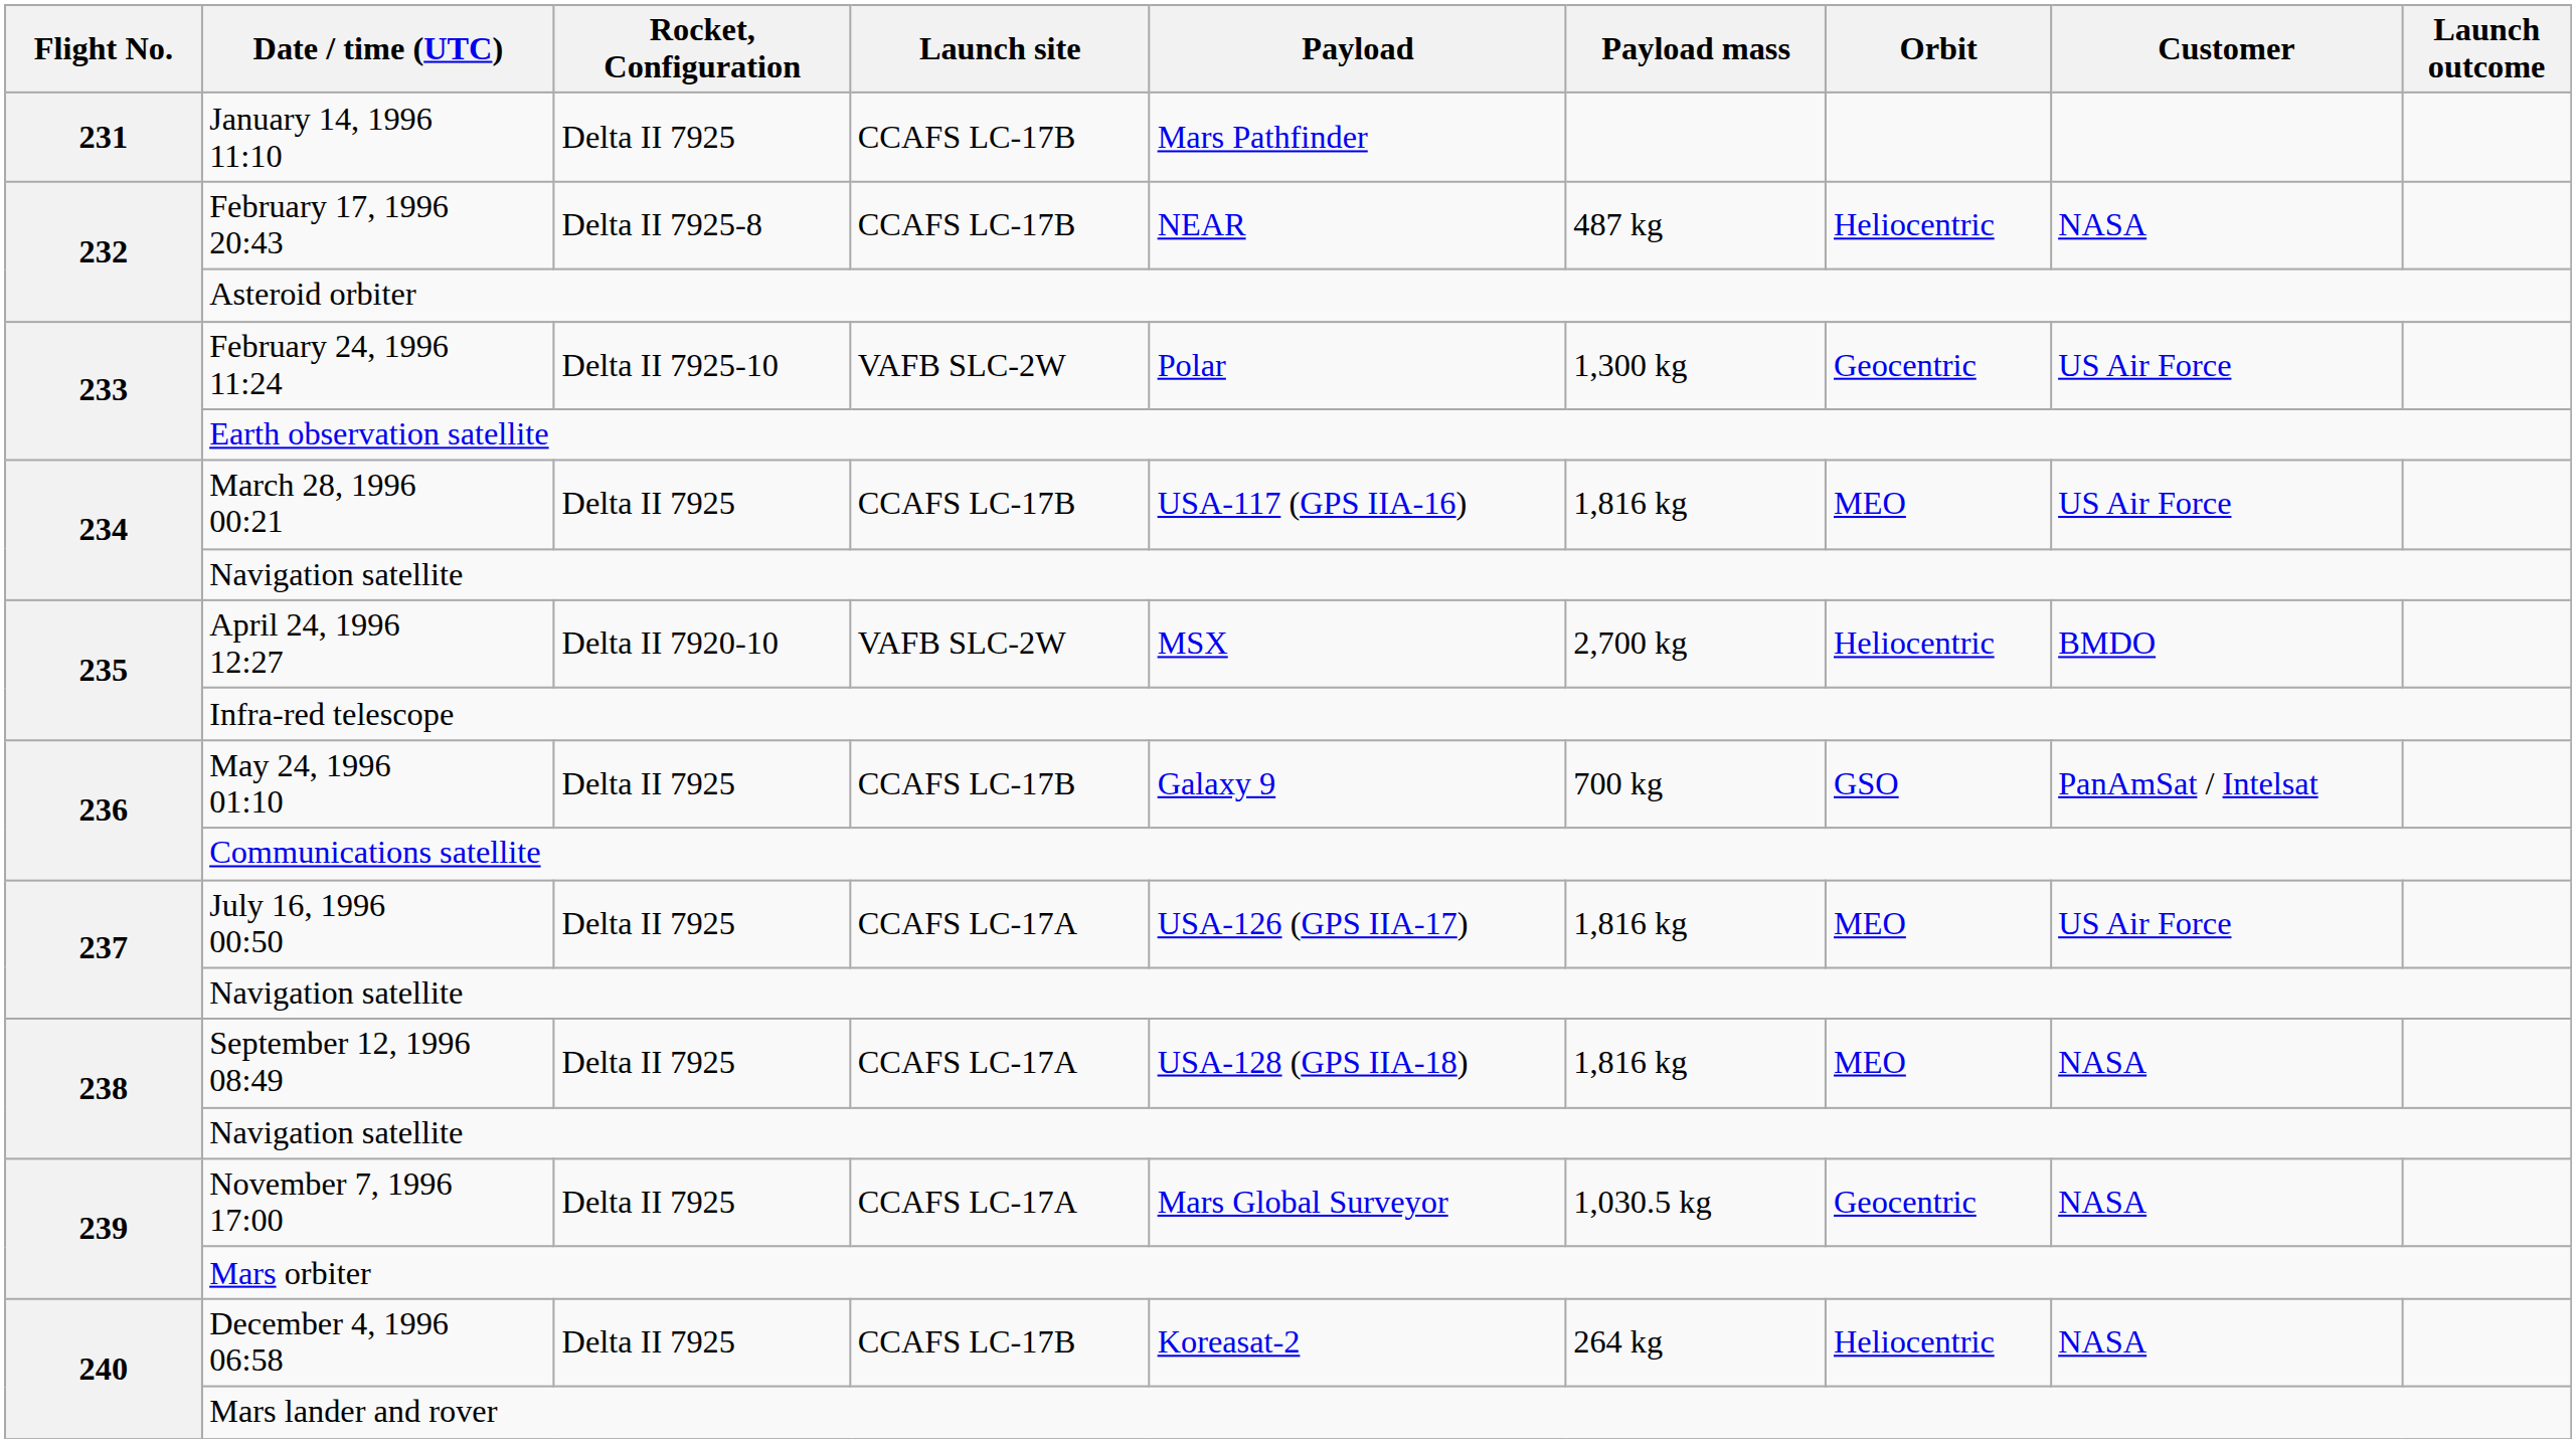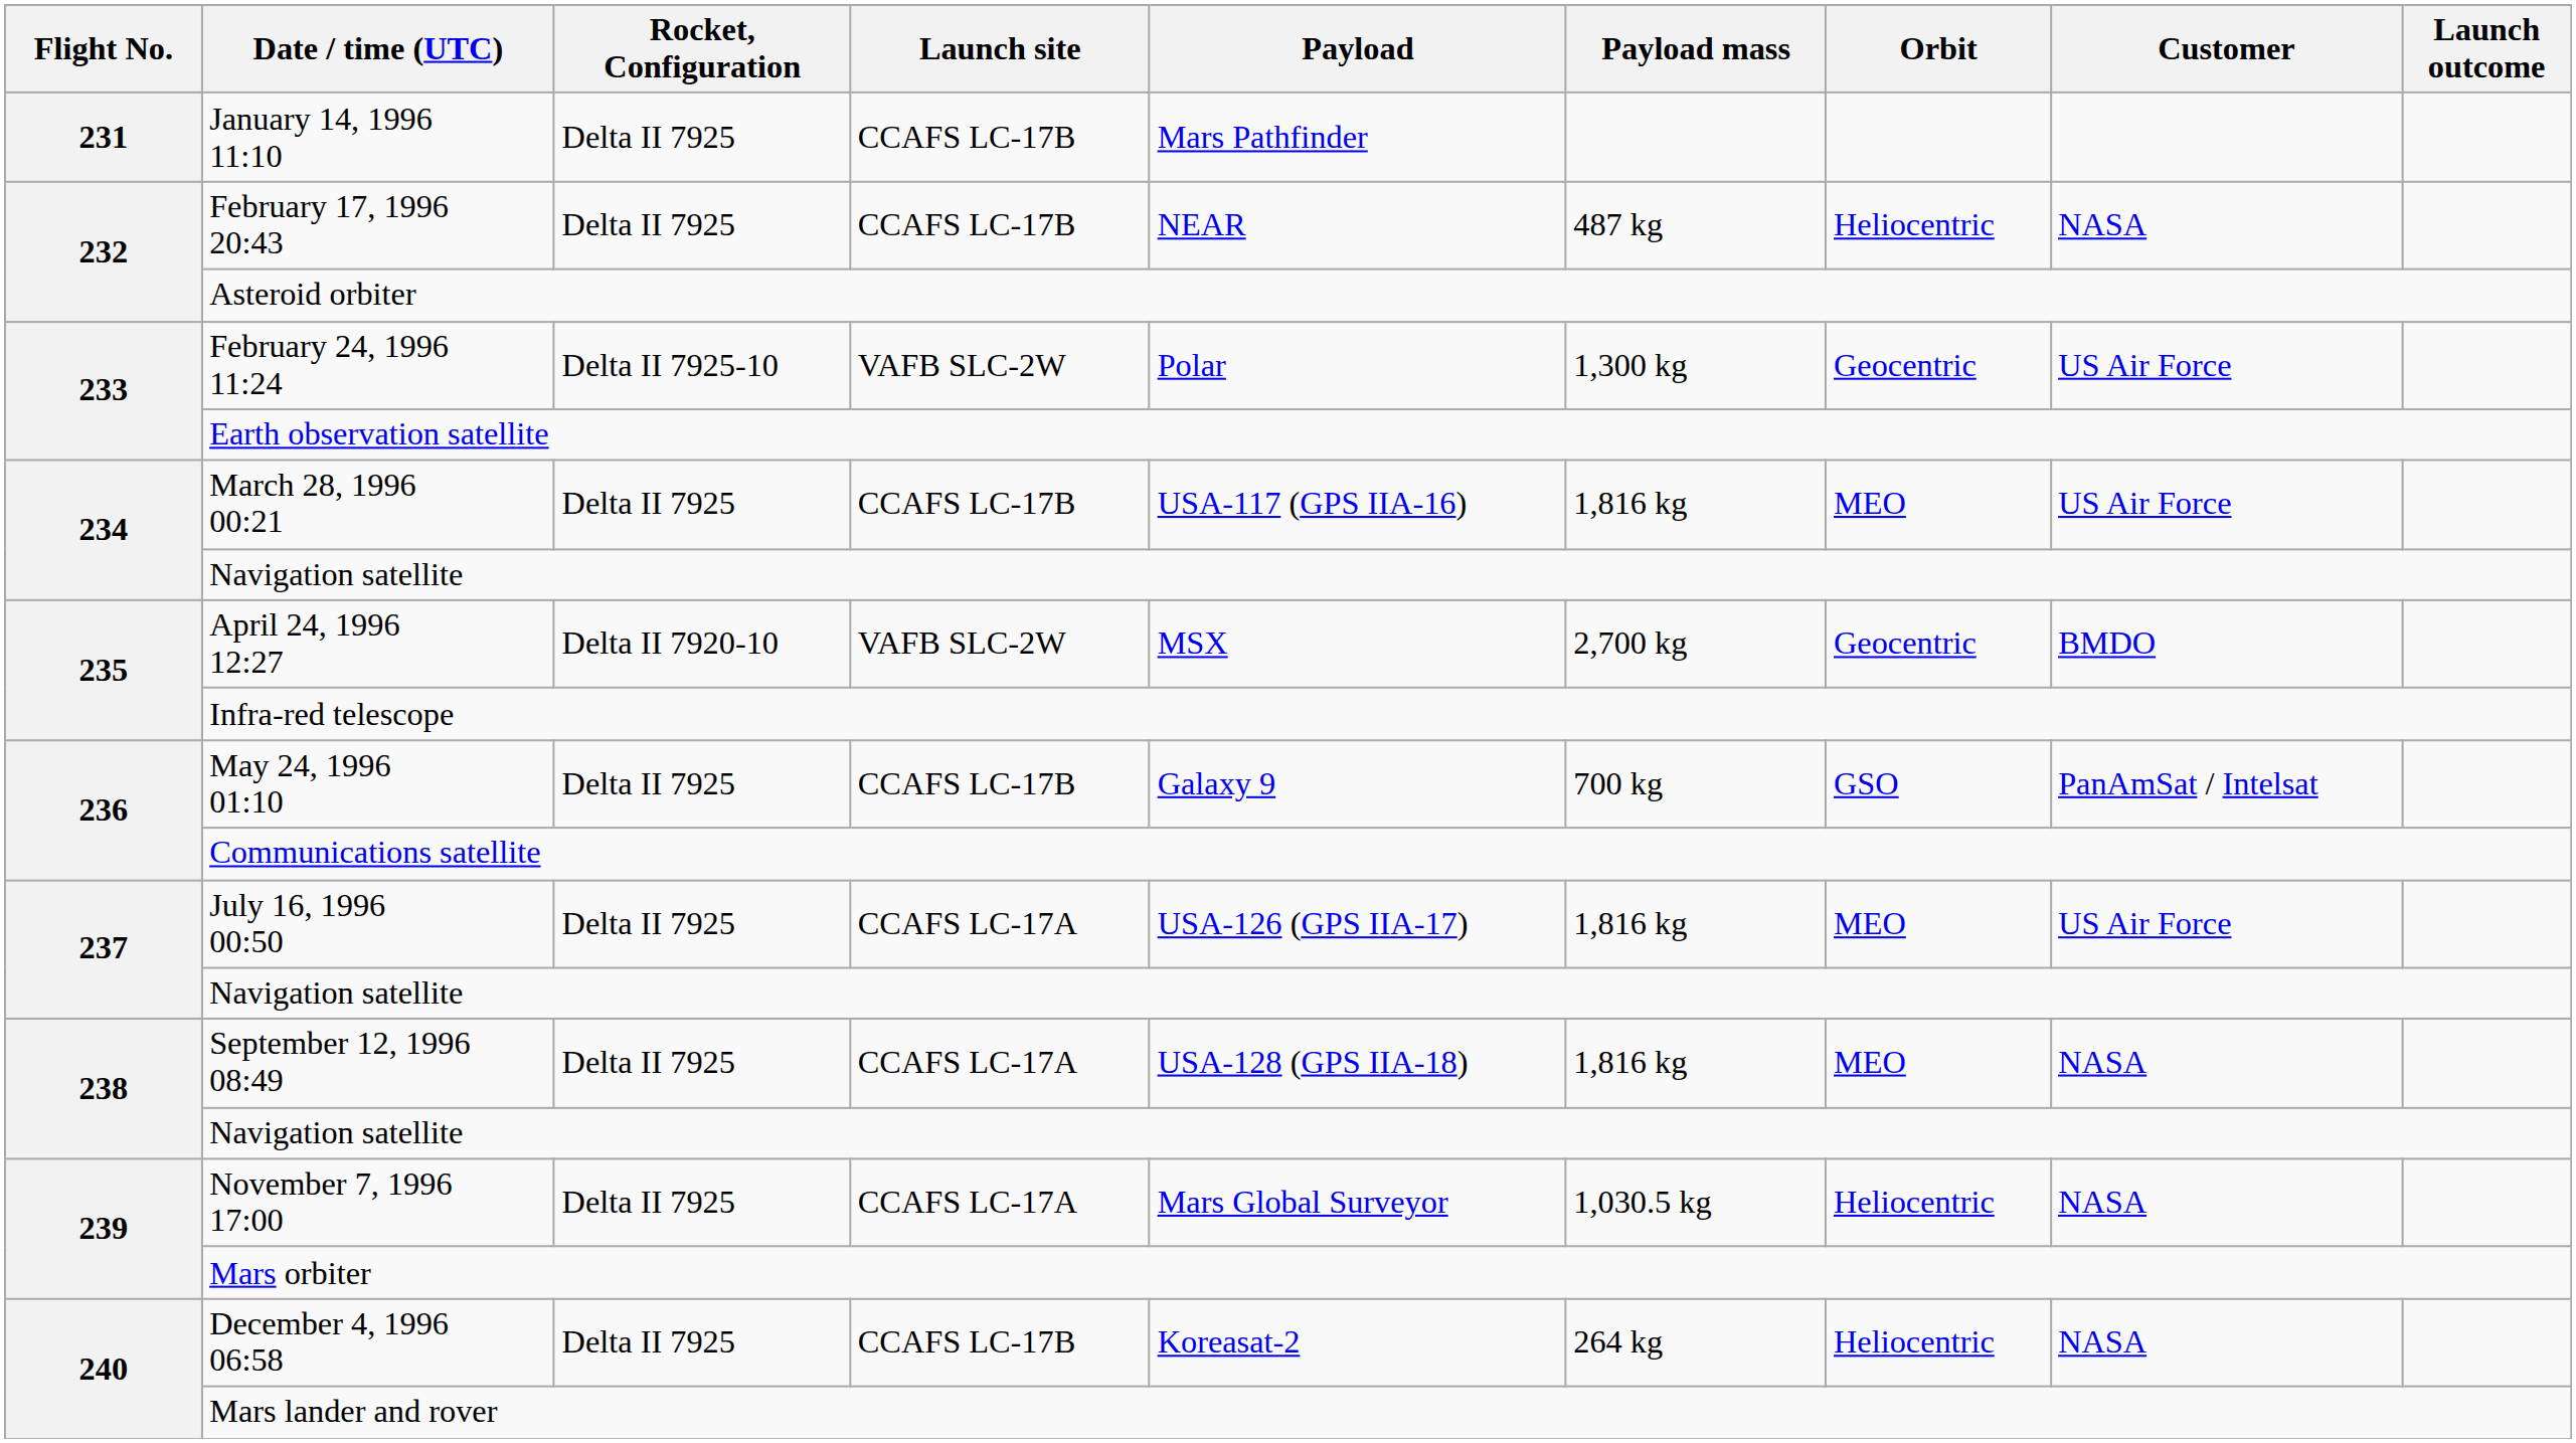 <table class="wikitable plainrowheaders" style="width: 100%;">
 <tr>
 <th scope="col">Flight No.</th>
 <th scope="col">Date / time (<a href='#'>UTC</a>)</th>
 <th scope="col">Rocket, <br> Configuration</th>
 <th scope="col">Launch site</th>
 <th scope="col">Payload</th>
 <th scope="col">Payload mass</th>
 <th scope="col">Orbit</th>
 <th scope="col">Customer</th>
 <th scope="col">Launch <br> outcome</th>
 </tr>
 <tr>
 <th scope="row" rowspan="1" style="text-align:center">231</th>
 <td>January 14, 1996<br>11:10</td>
 <td>Delta II 7925</td>
 <td>CCAFS LC-17B</td>
 <td><a href='#'>Mars Pathfinder</a></td>
 <td></td>
 <td></td>
 <td></td>
 <td></td>
 </tr>
 <tr>
 <th scope="row" rowspan="2" style="text-align:center">232</th>
 <td>February 17, 1996<br>20:43</td>
-<td>Delta II 7925-8</td>
+<td>Delta II 7925</td>
 <td>CCAFS LC-17B</td>
 <td><a href='#'>NEAR</a></td>
 <td>487 kg</td>
 <td><a href='#'>Heliocentric</a></td>
 <td><a href='#'>NASA</a></td>
 <td></td>
 </tr>
 <tr>
 <td colspan="8">Asteroid orbiter</td>
 </tr>
 <tr>
 <th scope="row" rowspan="2" style="text-align:center">233</th>
 <td>February 24, 1996<br>11:24</td>
 <td>Delta II 7925-10</td>
 <td>VAFB SLC-2W</td>
 <td><a href='#'>Polar</a></td>
 <td>1,300 kg</td>
 <td><a href='#'>Geocentric</a></td>
 <td><a href='#'>US Air Force</a></td>
 <td></td>
 </tr>
 <tr>
 <td colspan="8"><a href='#'>Earth observation satellite</a></td>
 </tr>
 <tr>
 <th scope="row" rowspan="2" style="text-align:center">234</th>
 <td>March 28, 1996<br>00:21</td>
 <td>Delta II 7925</td>
 <td>CCAFS LC-17B</td>
 <td><a href='#'>USA-117</a> (<a href='#'>GPS IIA-16</a>)</td>
 <td>1,816 kg</td>
 <td><a href='#'>MEO</a></td>
 <td><a href='#'>US Air Force</a></td>
 <td></td>
 </tr>
 <tr>
 <td colspan="8">Navigation satellite</td>
 </tr>
 <tr>
 <th scope="row" rowspan="2" style="text-align:center">235</th>
 <td>April 24, 1996<br>12:27</td>
 <td>Delta II 7920-10</td>
 <td>VAFB SLC-2W</td>
 <td><a href='#'>MSX</a></td>
 <td>2,700 kg</td>
-<td><a href='#'>Heliocentric</a></td>
+<td><a href='#'>Geocentric</a></td>
 <td><a href='#'>BMDO</a></td>
 <td></td>
 </tr>
 <tr>
 <td colspan="8">Infra-red telescope</td>
 </tr>
 <tr>
 <th scope="row" rowspan="2" style="text-align:center">236</th>
 <td>May 24, 1996<br>01:10</td>
 <td>Delta II 7925</td>
 <td>CCAFS LC-17B</td>
 <td><a href='#'>Galaxy 9</a></td>
 <td>700 kg</td>
 <td><a href='#'>GSO</a></td>
 <td><a href='#'>PanAmSat</a> / <a href='#'>Intelsat</a></td>
 <td></td>
 </tr>
 <tr>
 <td colspan="8"><a href='#'>Communications satellite</a></td>
 </tr>
 <tr>
 <th scope="row" rowspan="2" style="text-align:center">237</th>
 <td>July 16, 1996<br>00:50</td>
 <td>Delta II 7925</td>
 <td>CCAFS LC-17A</td>
 <td><a href='#'>USA-126</a> (<a href='#'>GPS IIA-17</a>)</td>
 <td>1,816 kg</td>
 <td><a href='#'>MEO</a></td>
 <td><a href='#'>US Air Force</a></td>
 <td></td>
 </tr>
 <tr>
 <td colspan="8">Navigation satellite</td>
 </tr>
 <tr>
 <th scope="row" rowspan="2" style="text-align:center">238</th>
 <td>September 12, 1996<br>08:49</td>
 <td>Delta II 7925</td>
 <td>CCAFS LC-17A</td>
 <td><a href='#'>USA-128</a> (<a href='#'>GPS IIA-18</a>)</td>
 <td>1,816 kg</td>
 <td><a href='#'>MEO</a></td>
 <td><a href='#'>NASA</a></td>
 <td></td>
 </tr>
 <tr>
 <td colspan="8">Navigation satellite</td>
 </tr>
 <tr>
 <th scope="row" rowspan="2" style="text-align:center">239</th>
 <td>November 7, 1996<br>17:00</td>
 <td>Delta II 7925</td>
 <td>CCAFS LC-17A</td>
 <td><a href='#'>Mars Global Surveyor</a></td>
 <td>1,030.5 kg</td>
-<td><a href='#'>Geocentric</a></td>
+<td><a href='#'>Heliocentric</a></td>
 <td><a href='#'>NASA</a></td>
 <td></td>
 </tr>
 <tr>
 <td colspan="8"><a href='#'>Mars</a> orbiter</td>
 </tr>
 <tr>
 <th scope="row" rowspan="2" style="text-align:center">240</th>
 <td>December 4, 1996<br>06:58</td>
 <td>Delta II 7925</td>
 <td>CCAFS LC-17B</td>
 <td><a href='#'>Koreasat-2</a></td>
 <td>264 kg</td>
 <td><a href='#'>Heliocentric</a></td>
 <td><a href='#'>NASA</a></td>
 <td></td>
 </tr>
 <tr>
 <td colspan="8">Mars lander and rover</td>
 </tr>
 </table>
